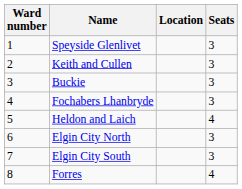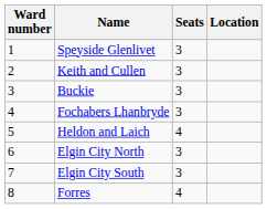 <table class="wikitable sortable">
 <tr>
 <th>Ward<br>number</th>
 <th>Name</th>
+<th>Seats</th>
 <th>Location</th>
-<th>Seats</th>
 </tr>
 <tr>
 <td>1</td>
 <td><a href='#'>Speyside Glenlivet</a></td>
+<td>3</td>
 <td></td>
-<td>3</td>
 </tr>
 <tr>
 <td>2</td>
 <td><a href='#'>Keith and Cullen</a></td>
+<td>3</td>
 <td></td>
-<td>3</td>
 </tr>
 <tr>
 <td>3</td>
 <td><a href='#'>Buckie</a></td>
+<td>3</td>
 <td></td>
-<td>3</td>
 </tr>
 <tr>
 <td>4</td>
 <td><a href='#'>Fochabers Lhanbryde</a></td>
+<td>3</td>
 <td></td>
-<td>3</td>
 </tr>
 <tr>
 <td>5</td>
 <td><a href='#'>Heldon and Laich</a></td>
+<td>4</td>
 <td></td>
-<td>4</td>
 </tr>
 <tr>
 <td>6</td>
 <td><a href='#'>Elgin City North</a></td>
+<td>3</td>
 <td></td>
-<td>3</td>
 </tr>
 <tr>
 <td>7</td>
 <td><a href='#'>Elgin City South</a></td>
+<td>3</td>
 <td></td>
-<td>3</td>
 </tr>
 <tr>
 <td>8</td>
 <td><a href='#'>Forres</a></td>
+<td>4</td>
 <td></td>
-<td>4</td>
 </tr>
 </table>
